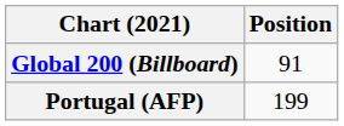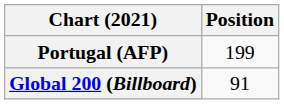 <table class="wikitable plainrowheaders" style="text-align:center;">
 <tr>
 <th>Chart (2021)</th>
 <th>Position</th>
 </tr>
 <tr>
+<th scope="row">Portugal (AFP)</th>
+<td>199</td>
+</tr>
+<tr>
 <th scope="row"><a href='#'>Global 200</a> (<em>Billboard</em>)</th>
 <td>91</td>
 </tr>
-<tr>
-<th scope="row">Portugal (AFP)</th>
-<td>199</td>
-</tr>
 </table>
